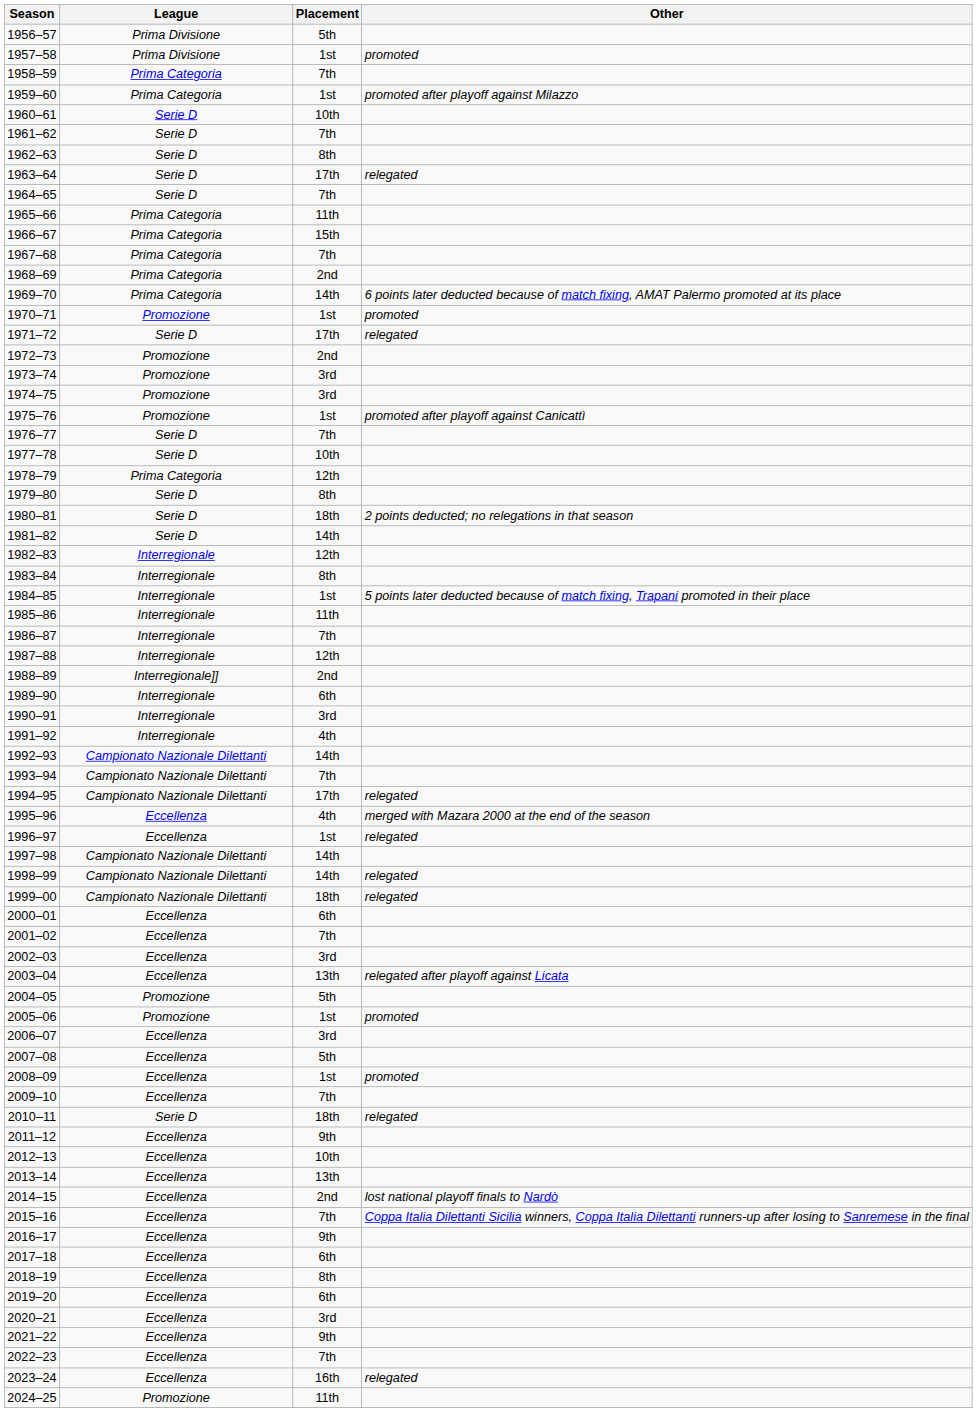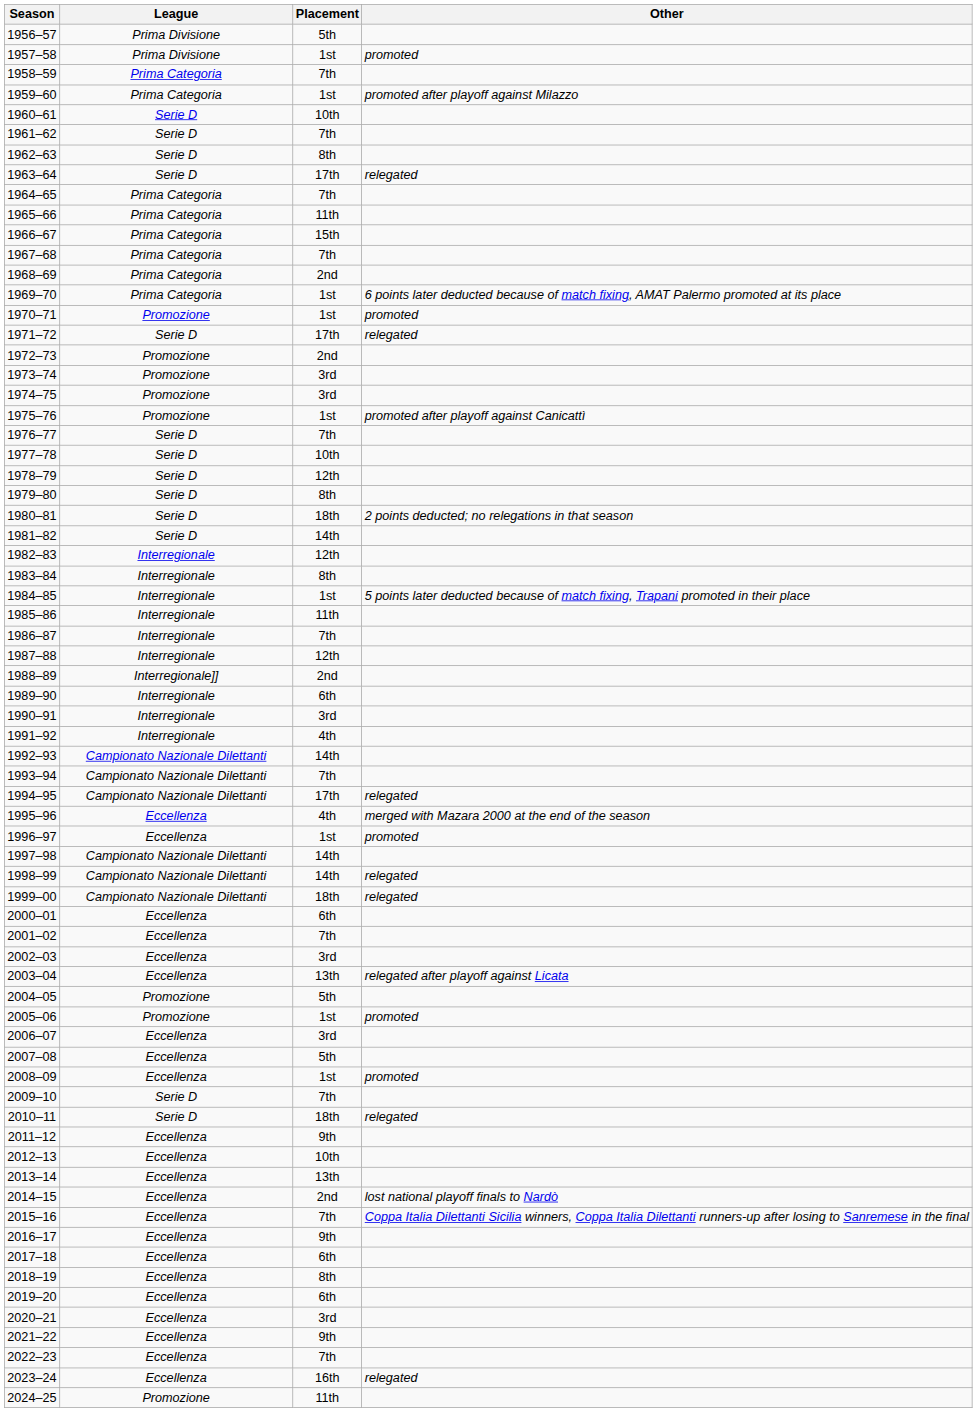 <table class="wikitable" style="text-align: center">
 <tr>
 <th>Season</th>
 <th style="width:18em">League</th>
 <th>Placement</th>
 <th>Other</th>
 </tr>
 <tr>
 <td>1956–57</td>
 <td><em>Prima Divisione</em></td>
 <td>5th</td>
 <td></td>
 </tr>
 <tr>
 <td>1957–58</td>
 <td><em>Prima Divisione</em></td>
 <td>1st</td>
 <td style="font-style: italic; text-align: left">promoted</td>
 </tr>
 <tr>
 <td>1958–59</td>
 <td><em><a href='#'>Prima Categoria</a></em></td>
 <td>7th</td>
 <td></td>
 </tr>
 <tr>
 <td>1959–60</td>
 <td><em>Prima Categoria</em></td>
 <td>1st</td>
 <td style="font-style: italic; text-align: left">promoted after playoff against Milazzo</td>
 </tr>
 <tr>
 <td>1960–61</td>
 <td><em><a href='#'>Serie D</a></em></td>
 <td>10th</td>
 <td></td>
 </tr>
 <tr>
 <td>1961–62</td>
 <td><em>Serie D</em></td>
 <td>7th</td>
 <td></td>
 </tr>
 <tr>
 <td>1962–63</td>
 <td><em>Serie D</em></td>
 <td>8th</td>
 <td></td>
 </tr>
 <tr>
 <td>1963–64</td>
 <td><em>Serie D</em></td>
 <td>17th</td>
 <td style="font-style: italic; text-align: left">relegated</td>
 </tr>
 <tr>
 <td>1964–65</td>
-<td><em>Serie D</em></td>
+<td><em>Prima Categoria</em></td>
 <td>7th</td>
 <td></td>
 </tr>
 <tr>
 <td>1965–66</td>
 <td><em>Prima Categoria</em></td>
 <td>11th</td>
 <td></td>
 </tr>
 <tr>
 <td>1966–67</td>
 <td><em>Prima Categoria</em></td>
 <td>15th</td>
 <td></td>
 </tr>
 <tr>
 <td>1967–68</td>
 <td><em>Prima Categoria</em></td>
 <td>7th</td>
 <td></td>
 </tr>
 <tr>
 <td>1968–69</td>
 <td><em>Prima Categoria</em></td>
 <td>2nd</td>
 <td></td>
 </tr>
 <tr>
 <td>1969–70</td>
 <td><em>Prima Categoria</em></td>
-<td>14th</td>
+<td>1st</td>
 <td style="font-style: italic; text-align: left">6 points later deducted because of <a href='#'>match fixing</a>, AMAT Palermo promoted at its place</td>
 </tr>
 <tr>
 <td>1970–71</td>
 <td><em><a href='#'>Promozione</a></em></td>
 <td>1st</td>
 <td style="font-style: italic; text-align: left">promoted</td>
 </tr>
 <tr>
 <td>1971–72</td>
 <td><em>Serie D</em></td>
 <td>17th</td>
 <td style="font-style: italic; text-align: left">relegated</td>
 </tr>
 <tr>
 <td>1972–73</td>
 <td><em>Promozione</em></td>
 <td>2nd</td>
 <td></td>
 </tr>
 <tr>
 <td>1973–74</td>
 <td><em>Promozione</em></td>
 <td>3rd</td>
 <td></td>
 </tr>
 <tr>
 <td>1974–75</td>
 <td><em>Promozione</em></td>
 <td>3rd</td>
 <td></td>
 </tr>
 <tr>
 <td>1975–76</td>
 <td><em>Promozione</em></td>
 <td>1st</td>
 <td style="font-style: italic; text-align: left">promoted after playoff against Canicattì</td>
 </tr>
 <tr>
 <td>1976–77</td>
 <td><em>Serie D</em></td>
 <td>7th</td>
 <td></td>
 </tr>
 <tr>
 <td>1977–78</td>
 <td><em>Serie D</em></td>
 <td>10th</td>
 <td></td>
 </tr>
 <tr>
 <td>1978–79</td>
-<td><em>Prima Categoria</em></td>
+<td><em>Serie D</em></td>
 <td>12th</td>
 <td></td>
 </tr>
 <tr>
 <td>1979–80</td>
 <td><em>Serie D</em></td>
 <td>8th</td>
 <td></td>
 </tr>
 <tr>
 <td>1980–81</td>
 <td><em>Serie D</em></td>
 <td>18th</td>
 <td style="font-style: italic; text-align: left">2 points deducted; no relegations in that season</td>
 </tr>
 <tr>
 <td>1981–82</td>
 <td><em>Serie D</em></td>
 <td>14th</td>
 <td></td>
 </tr>
 <tr>
 <td>1982–83</td>
 <td><em><a href='#'>Interregionale</a></em></td>
 <td>12th</td>
 <td></td>
 </tr>
 <tr>
 <td>1983–84</td>
 <td><em>Interregionale</em></td>
 <td>8th</td>
 <td></td>
 </tr>
 <tr>
 <td>1984–85</td>
 <td><em>Interregionale</em></td>
 <td>1st</td>
 <td style="font-style: italic; text-align: left">5 points later deducted because of <a href='#'>match fixing</a>, <em><a href='#'>Trapani</a></em> promoted in their place</td>
 </tr>
 <tr>
 <td>1985–86</td>
 <td><em>Interregionale</em></td>
 <td>11th</td>
 <td></td>
 </tr>
 <tr>
 <td>1986–87</td>
 <td><em>Interregionale</em></td>
 <td>7th</td>
 <td></td>
 </tr>
 <tr>
 <td>1987–88</td>
 <td><em>Interregionale</em></td>
 <td>12th</td>
 <td></td>
 </tr>
 <tr>
 <td>1988–89</td>
 <td><em>Interregionale]]</em></td>
 <td>2nd</td>
 <td></td>
 </tr>
 <tr>
 <td>1989–90</td>
 <td><em>Interregionale</em></td>
 <td>6th</td>
 <td></td>
 </tr>
 <tr>
 <td>1990–91</td>
 <td><em>Interregionale</em></td>
 <td>3rd</td>
 <td></td>
 </tr>
 <tr>
 <td>1991–92</td>
 <td><em>Interregionale</em></td>
 <td>4th</td>
 <td></td>
 </tr>
 <tr>
 <td>1992–93</td>
 <td><em><a href='#'>Campionato Nazionale Dilettanti</a></em></td>
 <td>14th</td>
 <td></td>
 </tr>
 <tr>
 <td>1993–94</td>
 <td><em>Campionato Nazionale Dilettanti</em></td>
 <td>7th</td>
 <td></td>
 </tr>
 <tr>
 <td>1994–95</td>
 <td><em>Campionato Nazionale Dilettanti</em></td>
 <td>17th</td>
 <td style="font-style: italic; text-align: left">relegated</td>
 </tr>
 <tr>
 <td>1995–96</td>
 <td><em><a href='#'>Eccellenza</a></em></td>
 <td>4th</td>
 <td style="font-style: italic; text-align: left">merged with <em>Mazara 2000</em> at the end of the season</td>
 </tr>
 <tr>
 <td>1996–97</td>
 <td><em>Eccellenza</em></td>
 <td>1st</td>
-<td style="font-style: italic; text-align: left">relegated</td>
+<td style="font-style: italic; text-align: left">promoted</td>
 </tr>
 <tr>
 <td>1997–98</td>
 <td><em>Campionato Nazionale Dilettanti</em></td>
 <td>14th</td>
 <td></td>
 </tr>
 <tr>
 <td>1998–99</td>
 <td><em>Campionato Nazionale Dilettanti</em></td>
 <td>14th</td>
 <td style="font-style: italic; text-align: left">relegated</td>
 </tr>
 <tr>
 <td>1999–00</td>
 <td><em>Campionato Nazionale Dilettanti</em></td>
 <td>18th</td>
 <td style="font-style: italic; text-align: left">relegated</td>
 </tr>
 <tr>
 <td>2000–01</td>
 <td><em>Eccellenza</em></td>
 <td>6th</td>
 <td></td>
 </tr>
 <tr>
 <td>2001–02</td>
 <td><em>Eccellenza</em></td>
 <td>7th</td>
 <td></td>
 </tr>
 <tr>
 <td>2002–03</td>
 <td><em>Eccellenza</em></td>
 <td>3rd</td>
 <td></td>
 </tr>
 <tr>
 <td>2003–04</td>
 <td><em>Eccellenza</em></td>
 <td>13th</td>
 <td style="font-style: italic; text-align: left">relegated after playoff against <a href='#'>Licata</a></td>
 </tr>
 <tr>
 <td>2004–05</td>
 <td><em>Promozione</em></td>
 <td>5th</td>
 <td></td>
 </tr>
 <tr>
 <td>2005–06</td>
 <td><em>Promozione</em></td>
 <td>1st</td>
 <td style="font-style: italic; text-align: left">promoted</td>
 </tr>
 <tr>
 <td>2006–07</td>
 <td><em>Eccellenza</em></td>
 <td>3rd</td>
 <td style="font-style: italic; text-align: left"></td>
 </tr>
 <tr>
 <td>2007–08</td>
 <td><em>Eccellenza</em></td>
 <td>5th</td>
 <td style="font-style: italic; text-align: left"></td>
 </tr>
 <tr>
 <td>2008–09</td>
 <td><em>Eccellenza</em></td>
 <td>1st</td>
 <td style="font-style: italic; text-align: left">promoted</td>
 </tr>
 <tr>
 <td>2009–10</td>
-<td><em>Eccellenza</em></td>
+<td><em>Serie D</em></td>
 <td>7th</td>
 <td style="font-style: italic; text-align: left"></td>
 </tr>
 <tr>
 <td>2010–11</td>
 <td><em>Serie D</em></td>
 <td>18th</td>
 <td style="font-style: italic; text-align: left">relegated</td>
 </tr>
 <tr>
 <td>2011–12</td>
 <td><em>Eccellenza</em></td>
 <td>9th</td>
 <td style="font-style: italic; text-align: left"></td>
 </tr>
 <tr>
 <td>2012–13</td>
 <td><em>Eccellenza</em></td>
 <td>10th</td>
 <td style="font-style: italic; text-align: left"></td>
 </tr>
 <tr>
 <td>2013–14</td>
 <td><em>Eccellenza</em></td>
 <td>13th</td>
 <td style="font-style: italic; text-align: left"></td>
 </tr>
 <tr>
 <td>2014–15</td>
 <td><em>Eccellenza</em></td>
 <td>2nd</td>
 <td style="font-style: italic; text-align: left"><em>lost national playoff finals to <a href='#'>Nardò</a></em></td>
 </tr>
 <tr>
 <td>2015–16</td>
 <td><em>Eccellenza</em></td>
 <td>7th</td>
 <td style="font-style: italic; text-align: left"><em><a href='#'>Coppa Italia Dilettanti Sicilia</a> winners, <a href='#'>Coppa Italia Dilettanti</a> runners-up after losing to <a href='#'>Sanremese</a> in the final</em></td>
 </tr>
 <tr>
 <td>2016–17</td>
 <td><em>Eccellenza</em></td>
 <td>9th</td>
 <td style="font-style: italic; text-align: left"></td>
 </tr>
 <tr>
 <td>2017–18</td>
 <td><em>Eccellenza</em></td>
 <td>6th</td>
 <td style="font-style: italic; text-align: left"></td>
 </tr>
 <tr>
 <td>2018–19</td>
 <td><em>Eccellenza</em></td>
 <td>8th</td>
 <td style="font-style: italic; text-align: left"></td>
 </tr>
 <tr>
 <td>2019–20</td>
 <td><em>Eccellenza</em></td>
 <td>6th</td>
 <td style="font-style: italic; text-align: left"></td>
 </tr>
 <tr>
 <td>2020–21</td>
 <td><em>Eccellenza</em></td>
 <td>3rd</td>
 <td style="font-style: italic; text-align: left"></td>
 </tr>
 <tr>
 <td>2021–22</td>
 <td><em>Eccellenza</em></td>
 <td>9th</td>
 <td style="font-style: italic; text-align: left"></td>
 </tr>
 <tr>
 <td>2022–23</td>
 <td><em>Eccellenza</em></td>
 <td>7th</td>
 <td style="font-style: italic; text-align: left"></td>
 </tr>
 <tr>
 <td>2023–24</td>
 <td><em>Eccellenza</em></td>
 <td>16th</td>
 <td style="font-style: italic; text-align: left">relegated</td>
 </tr>
 <tr>
 <td>2024–25</td>
 <td><em>Promozione</em></td>
 <td>11th</td>
 <td style="font-style: italic; text-align: left"></td>
 </tr>
 </table>
